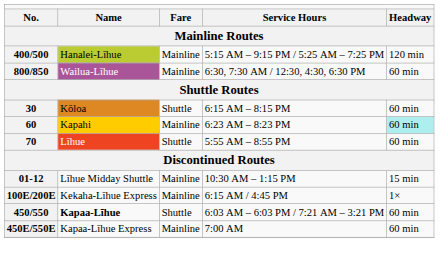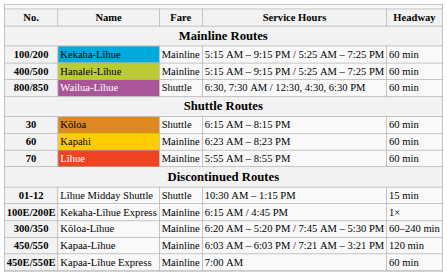 <table class="wikitable">
 <tr>
 <td colspan=5></td>
 </tr>
 <tr>
 <th>No.</th>
 <th>Name</th>
 <th>Fare</th>
 <th>Service Hours</th>
 <th>Headway</th>
 </tr>
 <tr>
 <th colspan=5 style="font-size:120%;">Mainline Routes</th>
 </tr>
 <tr>
+<th>100/200</th>
+<td style="background:#0ad;">Kekaha-Līhue</td>
+<td>Mainline</td>
+<td>5:15 AM – 9:15 PM / 5:25 AM – 7:25 PM</td>
+<td>60 min</td>
+</tr>
+<tr>
 <th>400/500</th>
 <td style="background:#bc3;">Hanalei-Līhue</td>
 <td>Mainline</td>
 <td>5:15 AM – 9:15 PM / 5:25 AM – 7:25 PM</td>
-<td>120 min</td>
+<td>60 min</td>
 </tr>
 <tr>
 <th>800/850</th>
 <td style="background:#a59;color:#fff;">Wailua-Līhue</td>
-<td>Mainline</td>
+<td>Shuttle</td>
 <td>6:30, 7:30 AM / 12:30, 4:30, 6:30 PM</td>
 <td>60 min</td>
 </tr>
 <tr>
 <th colspan=5 style="font-size:120%;">Shuttle Routes</th>
 </tr>
 <tr>
 <th>30</th>
 <td style="background:#d82;">Kōloa</td>
 <td>Shuttle</td>
 <td>6:15 AM – 8:15 PM</td>
 <td>60 min</td>
 </tr>
 <tr>
 <th>60</th>
 <td style="background:#fc0;">Kapahi</td>
 <td>Mainline</td>
 <td>6:23 AM – 8:23 PM</td>
-<td style="background: paleturquoise;">60 min</td>
+<td>60 min</td>
 </tr>
 <tr>
 <th>70</th>
 <td style="background:#e42;color:#fff;">Līhue</td>
-<td>Shuttle</td>
+<td>Mainline</td>
 <td>5:55 AM – 8:55 PM</td>
 <td>60 min<br></td>
 </tr>
 <tr>
 <th colspan=5 style="font-size:120%;">Discontinued Routes</th>
 </tr>
 <tr>
 <th>01-12</th>
 <td>Līhue Midday Shuttle</td>
-<td>Mainline</td>
+<td>Shuttle</td>
 <td>10:30 AM – 1:15 PM</td>
 <td>15 min</td>
 </tr>
 <tr>
 <th>100E/200E</th>
 <td>Kekaha-Līhue Express</td>
 <td>Mainline</td>
 <td>6:15 AM / 4:45 PM</td>
 <td>1×</td>
 </tr>
 <tr>
+<th>300/350</th>
+<td>Kōloa-Līhue</td>
+<td>Mainline</td>
+<td>6:20 AM – 5:20 PM / 7:45 AM – 5:30 PM</td>
+<td>60–240 min</td>
+</tr>
+<tr>
 <th>450/550</th>
-<td><strong>Kapaa-Līhue</strong></td>
-<td>Shuttle</td>
+<td>Kapaa-Līhue</td>
+<td>Mainline</td>
 <td>6:03 AM – 6:03 PM / 7:21 AM – 3:21 PM</td>
-<td>60 min</td>
+<td>120 min</td>
 </tr>
 <tr>
 <th>450E/550E</th>
 <td>Kapaa-Līhue Express</td>
 <td>Mainline</td>
 <td>7:00 AM</td>
 <td>60 min</td>
 </tr>
 <tr>
 </tr>
 </table>
